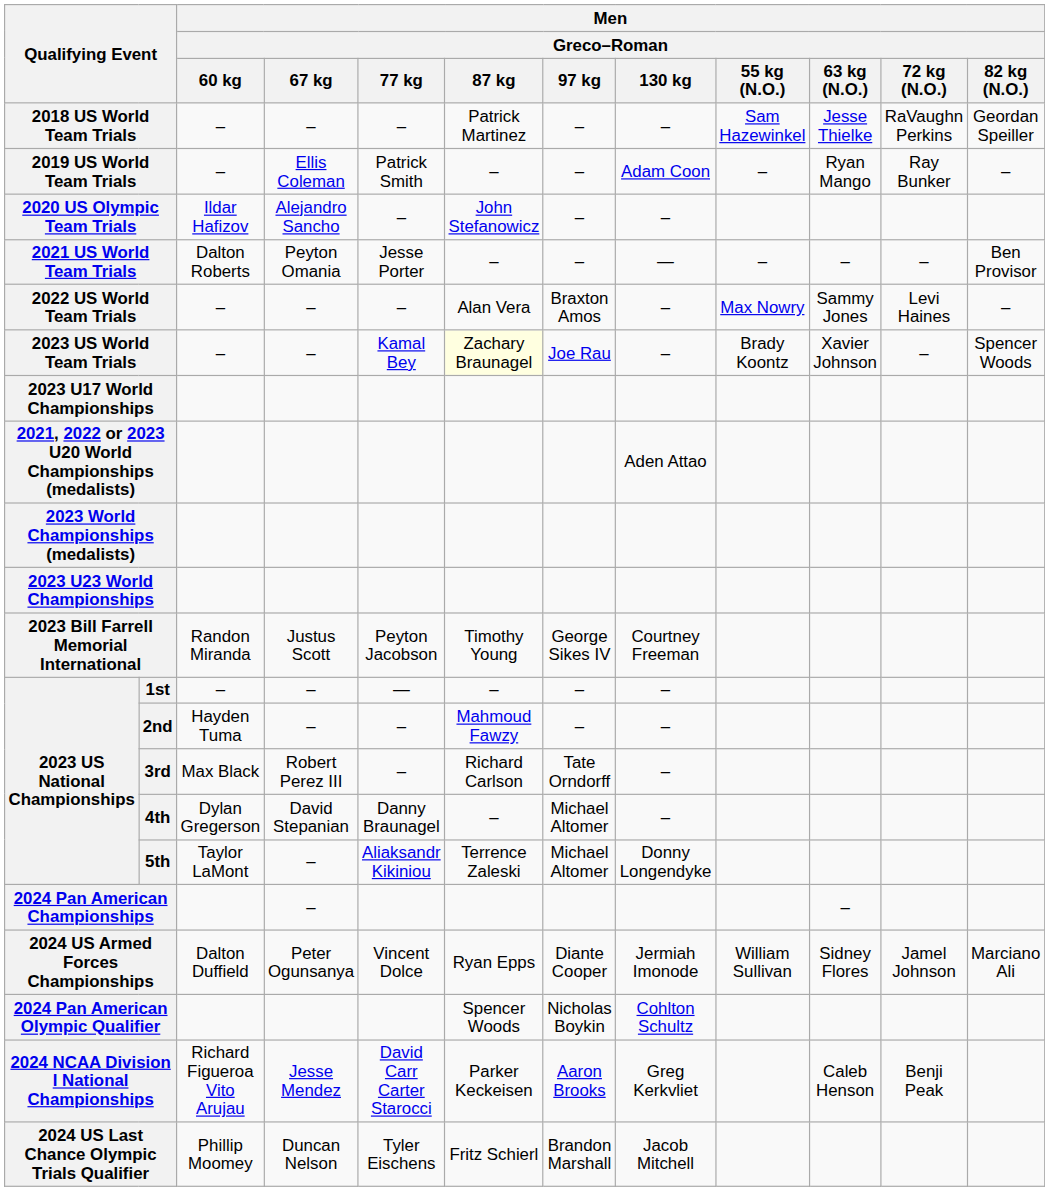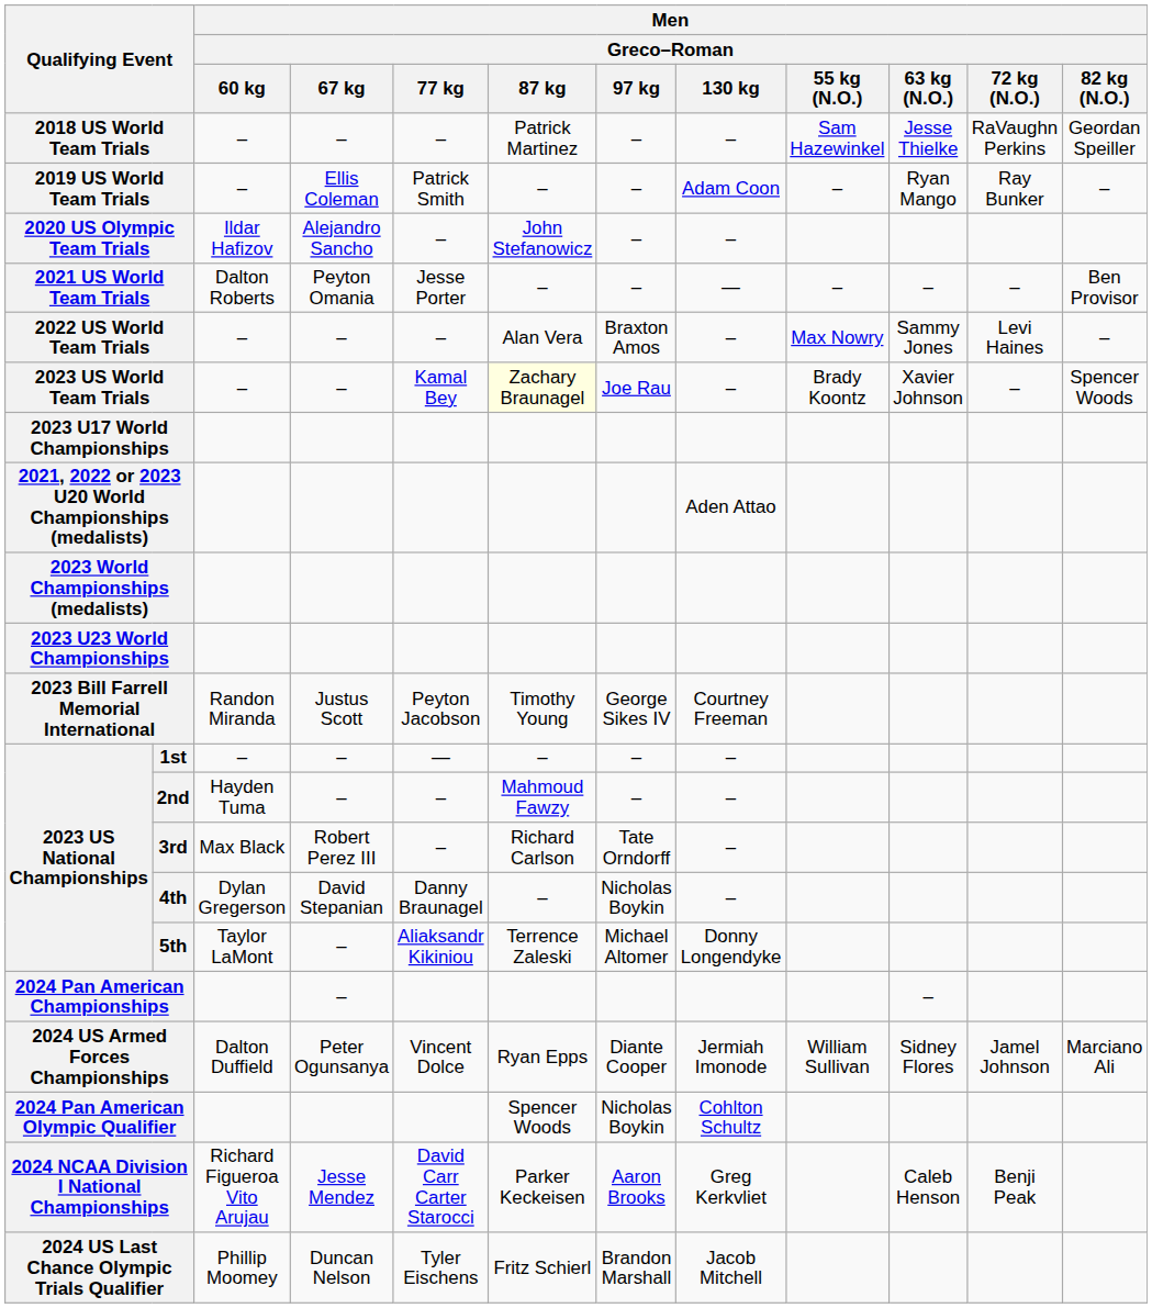 <table class="wikitable" style="text-align:center; font-size:90%">
 <tr>
 <th colspan="2" rowspan="3">Qualifying Event</th>
 <th colspan="10">Men</th>
 </tr>
 <tr>
 <th colspan="10">Greco–Roman</th>
 </tr>
 <tr>
 <th width="70">60 kg</th>
 <th width="70">67 kg</th>
 <th width="70">77 kg</th>
 <th width="70">87 kg</th>
 <th width="70">97 kg</th>
 <th width="70">130 kg</th>
 <th width="70">55 kg (N.O.)</th>
 <th width="70">63 kg (N.O.)</th>
 <th width="70">72 kg (N.O.)</th>
 <th width="70">82 kg (N.O.)</th>
 </tr>
 <tr>
 <th colspan="2">2018 US World Team Trials</th>
 <td>–</td>
 <td>–</td>
 <td>–</td>
 <td>Patrick Martinez</td>
 <td>–</td>
 <td>–</td>
 <td><a href='#'>Sam Hazewinkel</a></td>
 <td><a href='#'>Jesse Thielke</a></td>
 <td>RaVaughn Perkins</td>
 <td>Geordan Speiller</td>
 </tr>
 <tr>
 <th colspan="2">2019 US World Team Trials</th>
 <td>–</td>
 <td><a href='#'>Ellis Coleman</a></td>
 <td>Patrick Smith</td>
 <td>–</td>
 <td>–</td>
 <td><a href='#'>Adam Coon</a></td>
 <td>–</td>
 <td>Ryan Mango</td>
 <td>Ray Bunker</td>
 <td>–</td>
 </tr>
 <tr>
 <th colspan="2"><a href='#'>2020 US Olympic Team Trials</a></th>
 <td><a href='#'>Ildar Hafizov</a></td>
 <td><a href='#'>Alejandro Sancho</a></td>
 <td>–</td>
 <td><a href='#'>John Stefanowicz</a></td>
 <td>–</td>
 <td>–</td>
 <td></td>
 <td></td>
 <td></td>
 <td></td>
 </tr>
 <tr>
 <th colspan="2"><a href='#'>2021 US World Team Trials</a></th>
 <td>Dalton Roberts</td>
 <td>Peyton Omania</td>
 <td>Jesse Porter</td>
 <td>–</td>
 <td>–</td>
 <td>—</td>
 <td>–</td>
 <td>–</td>
 <td>–</td>
 <td>Ben Provisor</td>
 </tr>
 <tr>
 <th colspan="2">2022 US World Team Trials</th>
 <td>–</td>
 <td>–</td>
 <td>–</td>
 <td>Alan Vera</td>
 <td>Braxton Amos</td>
 <td>–</td>
 <td><a href='#'>Max Nowry</a></td>
 <td>Sammy Jones</td>
 <td>Levi Haines</td>
 <td>–</td>
 </tr>
 <tr>
 <th colspan="2">2023 US World Team Trials</th>
 <td>–</td>
 <td>–</td>
 <td><a href='#'>Kamal Bey</a></td>
 <td style="background: lightyellow;">Zachary Braunagel</td>
 <td><a href='#'>Joe Rau</a></td>
 <td>–</td>
 <td>Brady Koontz</td>
 <td>Xavier Johnson</td>
 <td>–</td>
 <td>Spencer Woods</td>
 </tr>
 <tr>
 <th colspan="2">2023 U17 World Championships</th>
 <td></td>
 <td></td>
 <td></td>
 <td></td>
 <td></td>
 <td></td>
 <td></td>
 <td></td>
 <td></td>
 <td></td>
 </tr>
 <tr>
 <th colspan="2"><a href='#'>2021</a>, <a href='#'>2022</a> or <a href='#'>2023</a> U20 World Championships (medalists)</th>
 <td></td>
 <td></td>
 <td></td>
 <td></td>
 <td></td>
 <td>Aden Attao</td>
 <td></td>
 <td></td>
 <td></td>
 <td></td>
 </tr>
 <tr>
 <th colspan="2"><a href='#'>2023 World Championships</a> (medalists)</th>
 <td></td>
 <td></td>
 <td></td>
 <td></td>
 <td></td>
 <td></td>
 <td></td>
 <td></td>
 <td></td>
 <td></td>
 </tr>
 <tr>
 <th colspan="2"><a href='#'>2023 U23 World Championships</a></th>
 <td></td>
 <td></td>
 <td></td>
 <td></td>
 <td></td>
 <td></td>
 <td></td>
 <td></td>
 <td></td>
 <td></td>
 </tr>
 <tr>
 <th colspan="2">2023 Bill Farrell Memorial International</th>
 <td>Randon Miranda</td>
 <td>Justus Scott</td>
 <td>Peyton Jacobson</td>
 <td>Timothy Young</td>
 <td>George Sikes IV</td>
 <td>Courtney Freeman</td>
 <td></td>
 <td></td>
 <td></td>
 <td></td>
 </tr>
 <tr>
 <th rowspan="5">2023 US National Championships</th>
 <th>1st</th>
 <td>–</td>
 <td>–</td>
 <td>—</td>
 <td>–</td>
 <td>–</td>
 <td>–</td>
 <td></td>
 <td></td>
 <td></td>
 <td></td>
 </tr>
 <tr>
 <th>2nd</th>
 <td>Hayden Tuma</td>
 <td>–</td>
 <td>–</td>
 <td><a href='#'>Mahmoud Fawzy</a></td>
 <td>–</td>
 <td>–</td>
 <td></td>
 <td></td>
 <td></td>
 <td></td>
 </tr>
 <tr>
 <th>3rd</th>
 <td>Max Black</td>
 <td>Robert Perez III</td>
 <td>–</td>
 <td>Richard Carlson</td>
 <td>Tate Orndorff</td>
 <td>–</td>
 <td></td>
 <td></td>
 <td></td>
 <td></td>
 </tr>
 <tr>
 <th>4th</th>
 <td>Dylan Gregerson</td>
 <td>David Stepanian</td>
 <td>Danny Braunagel</td>
 <td>–</td>
-<td>Michael Altomer</td>
+<td>Nicholas Boykin</td>
 <td>–</td>
 <td></td>
 <td></td>
 <td></td>
 <td></td>
 </tr>
 <tr>
 <th>5th</th>
 <td>Taylor LaMont</td>
 <td>–</td>
 <td><a href='#'>Aliaksandr Kikiniou</a></td>
 <td>Terrence Zaleski</td>
 <td>Michael Altomer</td>
 <td>Donny Longendyke</td>
 <td></td>
 <td></td>
 <td></td>
 <td></td>
 </tr>
 <tr>
 <th colspan="2"><a href='#'>2024 Pan American Championships</a></th>
 <td></td>
 <td>–</td>
 <td></td>
 <td></td>
 <td></td>
 <td></td>
 <td></td>
 <td>–</td>
 <td></td>
 <td></td>
 </tr>
 <tr>
 <th colspan="2">2024 US Armed Forces Championships</th>
 <td>Dalton Duffield</td>
 <td>Peter Ogunsanya</td>
 <td>Vincent Dolce</td>
 <td>Ryan Epps</td>
 <td>Diante Cooper</td>
 <td>Jermiah Imonode</td>
 <td>William Sullivan</td>
 <td>Sidney Flores</td>
 <td>Jamel Johnson</td>
 <td>Marciano Ali</td>
 </tr>
 <tr>
 <th colspan="2"><a href='#'>2024 Pan American Olympic Qualifier</a></th>
 <td></td>
 <td></td>
 <td></td>
 <td>Spencer Woods</td>
 <td>Nicholas Boykin</td>
 <td><a href='#'>Cohlton Schultz</a></td>
 <td></td>
 <td></td>
 <td></td>
 <td></td>
 </tr>
 <tr>
 <th colspan="2"><a href='#'>2024 NCAA Division I National Championships</a></th>
 <td>Richard Figueroa<br><a href='#'>Vito Arujau</a></td>
 <td><a href='#'>Jesse Mendez</a></td>
 <td><a href='#'>David Carr</a><br><a href='#'>Carter Starocci</a></td>
 <td>Parker Keckeisen</td>
 <td><a href='#'>Aaron Brooks</a></td>
 <td>Greg Kerkvliet</td>
 <td></td>
 <td>Caleb Henson</td>
 <td>Benji Peak</td>
 <td></td>
 </tr>
 <tr>
 <th colspan="2">2024 US Last Chance Olympic Trials Qualifier</th>
 <td>Phillip Moomey</td>
 <td>Duncan Nelson</td>
 <td>Tyler Eischens</td>
 <td>Fritz Schierl</td>
 <td>Brandon Marshall</td>
 <td>Jacob Mitchell</td>
 <td></td>
 <td></td>
 <td></td>
 <td></td>
 </tr>
 </table>
